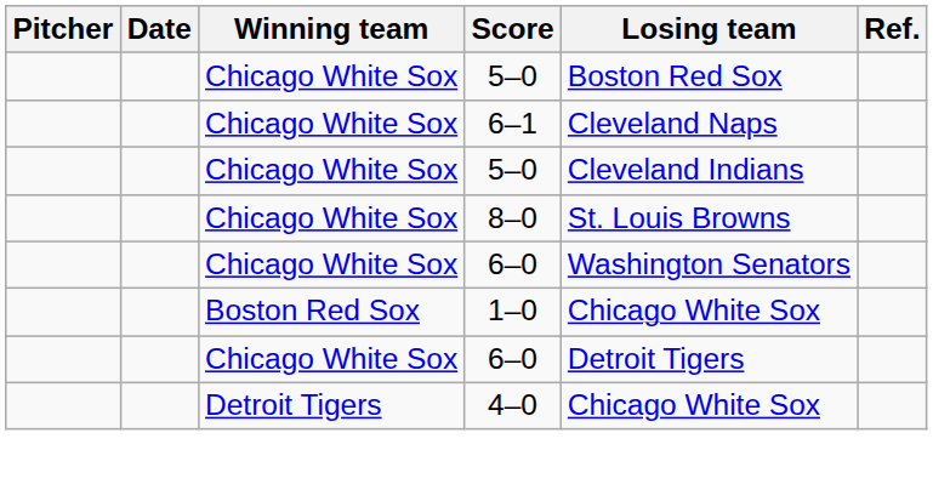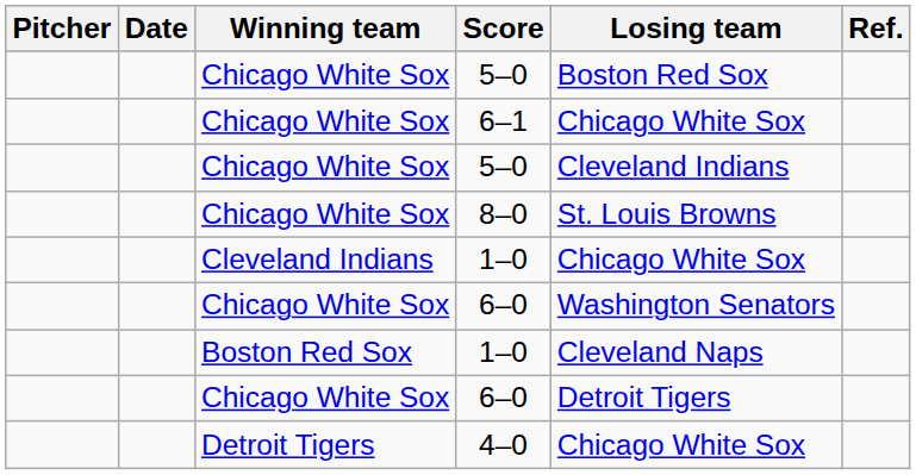 <table class="wikitable sortable">
 <tr>
 <th>Pitcher</th>
 <th>Date</th>
 <th>Winning team</th>
 <th>Score</th>
 <th>Losing team</th>
 <th>Ref.</th>
 </tr>
 <tr>
 <td></td>
 <td align=right></td>
 <td><a href='#'>Chicago White Sox</a></td>
 <td align=center>5–0</td>
 <td><a href='#'>Boston Red Sox</a></td>
 <td></td>
 </tr>
 <tr>
 <td></td>
 <td align=right></td>
 <td><a href='#'>Chicago White Sox</a></td>
 <td align=center>6–1</td>
-<td><a href='#'>Cleveland Naps</a></td>
+<td><a href='#'>Chicago White Sox</a></td>
 <td></td>
 </tr>
 <tr>
 <td></td>
 <td align=right></td>
 <td><a href='#'>Chicago White Sox</a></td>
 <td align=center>5–0</td>
 <td><a href='#'>Cleveland Indians</a></td>
 <td></td>
 </tr>
 <tr>
 <td></td>
 <td align=right></td>
 <td><a href='#'>Chicago White Sox</a></td>
 <td align=center>8–0</td>
 <td><a href='#'>St. Louis Browns</a></td>
 <td></td>
 </tr>
 <tr>
 <td></td>
 <td align=right></td>
+<td><a href='#'>Cleveland Indians</a></td>
+<td align=center>1–0</td>
+<td><a href='#'>Chicago White Sox</a></td>
+<td></td>
+</tr>
+<tr>
+<td></td>
+<td align=right></td>
 <td><a href='#'>Chicago White Sox</a></td>
 <td align=center>6–0</td>
 <td><a href='#'>Washington Senators</a></td>
 <td></td>
 </tr>
 <tr>
 <td></td>
 <td align=right></td>
 <td><a href='#'>Boston Red Sox</a></td>
 <td align=center>1–0</td>
-<td><a href='#'>Chicago White Sox</a></td>
+<td><a href='#'>Cleveland Naps</a></td>
 <td></td>
 </tr>
 <tr>
 <td></td>
 <td align=right></td>
 <td><a href='#'>Chicago White Sox</a></td>
 <td align=center>6–0</td>
 <td><a href='#'>Detroit Tigers</a></td>
 <td></td>
 </tr>
 <tr>
 <td></td>
 <td align=right></td>
 <td><a href='#'>Detroit Tigers</a></td>
 <td align=center>4–0</td>
 <td><a href='#'>Chicago White Sox</a></td>
 <td></td>
 </tr>
 </table>
